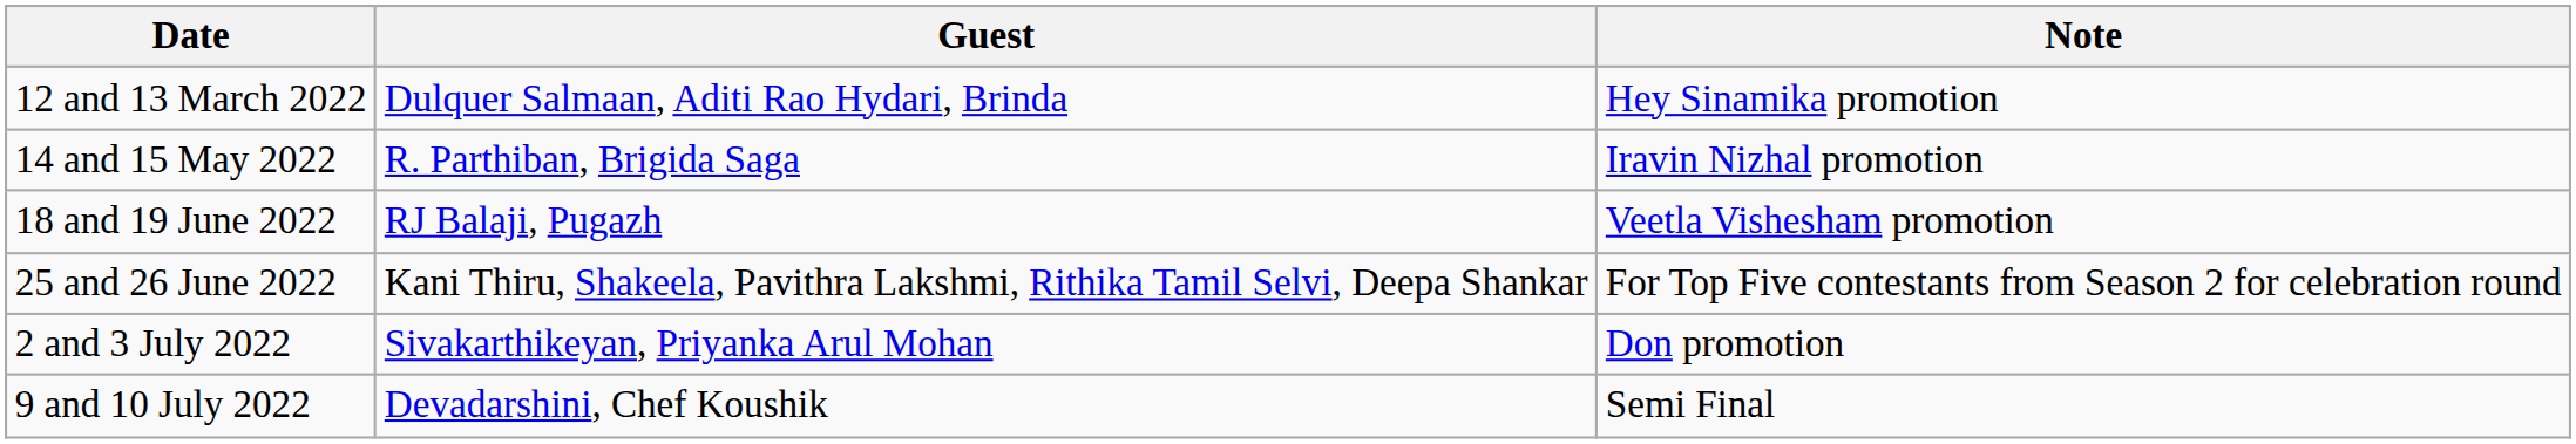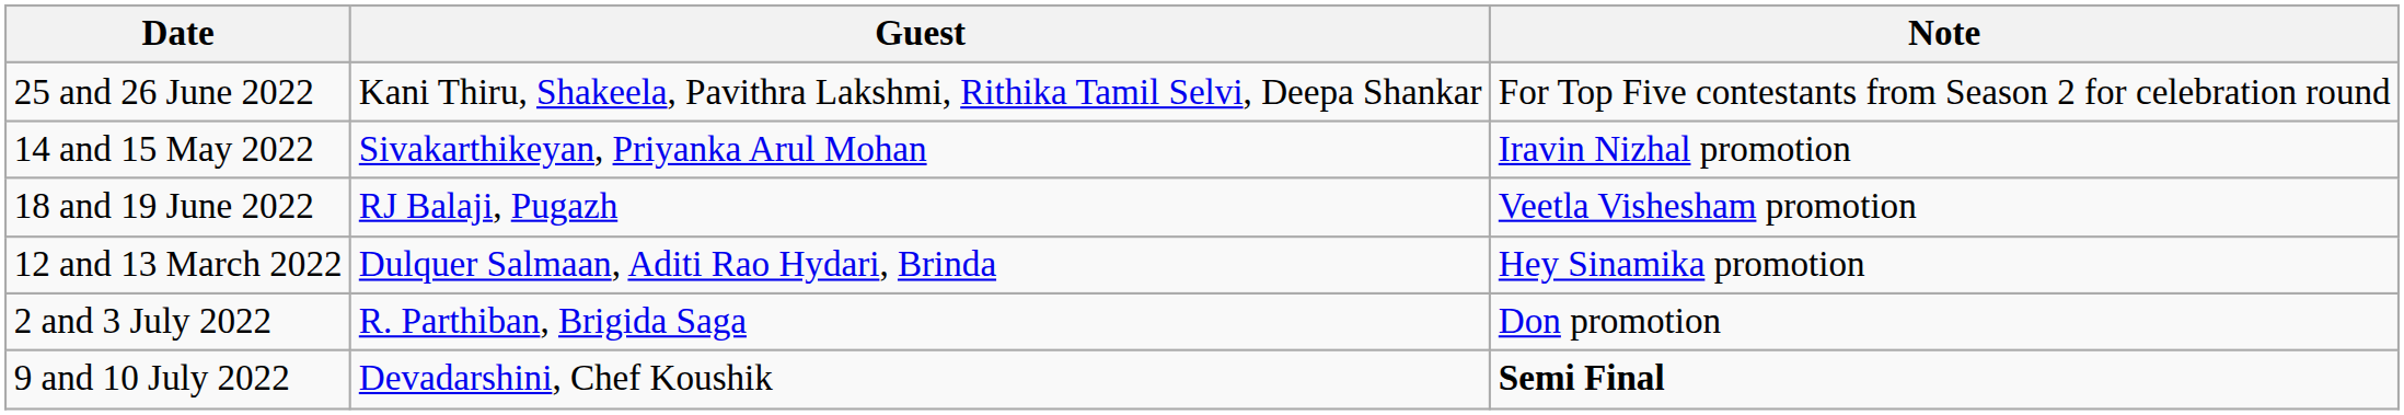 <table class="wikitable">
 <tr>
 <th>Date</th>
 <th>Guest</th>
 <th>Note</th>
 </tr>
 <tr>
-<td>12 and 13 March 2022</td>
-<td><a href='#'>Dulquer Salmaan</a>, <a href='#'>Aditi Rao Hydari</a>, <a href='#'>Brinda</a></td>
-<td><a href='#'>Hey Sinamika</a> promotion</td>
+<td>25 and 26 June 2022</td>
+<td>Kani Thiru, <a href='#'>Shakeela</a>, Pavithra Lakshmi, <a href='#'>Rithika Tamil Selvi</a>, Deepa Shankar</td>
+<td>For Top Five contestants from Season 2 for celebration round</td>
 </tr>
 <tr>
 <td>14 and 15 May 2022</td>
-<td><a href='#'>R. Parthiban</a>, <a href='#'>Brigida Saga</a></td>
+<td><a href='#'>Sivakarthikeyan</a>, <a href='#'>Priyanka Arul Mohan</a></td>
 <td><a href='#'>Iravin Nizhal</a> promotion</td>
 </tr>
 <tr>
 <td>18 and 19 June 2022</td>
 <td><a href='#'>RJ Balaji</a>, <a href='#'>Pugazh</a></td>
 <td><a href='#'>Veetla Vishesham</a> promotion</td>
 </tr>
 <tr>
-<td>25 and 26 June 2022</td>
-<td>Kani Thiru, <a href='#'>Shakeela</a>, Pavithra Lakshmi, <a href='#'>Rithika Tamil Selvi</a>, Deepa Shankar</td>
-<td>For Top Five contestants from Season 2 for celebration round</td>
+<td>12 and 13 March 2022</td>
+<td><a href='#'>Dulquer Salmaan</a>, <a href='#'>Aditi Rao Hydari</a>, <a href='#'>Brinda</a></td>
+<td><a href='#'>Hey Sinamika</a> promotion</td>
 </tr>
 <tr>
 <td>2 and 3 July 2022</td>
-<td><a href='#'>Sivakarthikeyan</a>, <a href='#'>Priyanka Arul Mohan</a></td>
+<td><a href='#'>R. Parthiban</a>, <a href='#'>Brigida Saga</a></td>
 <td><a href='#'>Don</a> promotion</td>
 </tr>
 <tr>
 <td>9 and 10 July 2022</td>
 <td><a href='#'>Devadarshini</a>, Chef Koushik</td>
-<td>Semi Final</td>
+<td><strong>Semi Final</strong></td>
 </tr>
 </table>
